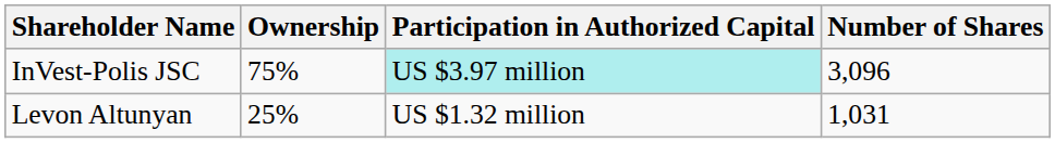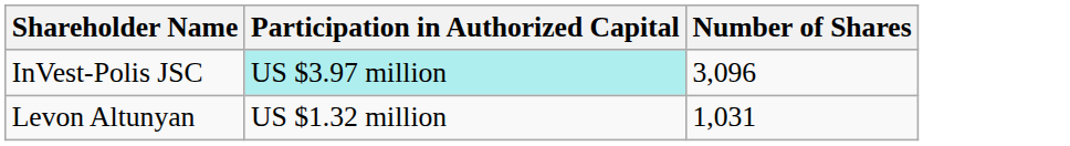 <table class="wikitable">
 <tr>
 <th>Shareholder Name</th>
-<th>Ownership</th>
 <th>Participation in Authorized Capital</th>
 <th>Number of Shares</th>
 </tr>
 <tr>
 <td>InVest-Polis JSC</td>
-<td>75%</td>
 <td style="background: paleturquoise;">US $3.97 million</td>
 <td>3,096</td>
 </tr>
 <tr>
 <td>Levon Altunyan</td>
-<td>25%</td>
 <td>US $1.32 million</td>
 <td>1,031</td>
 </tr>
 </table>
